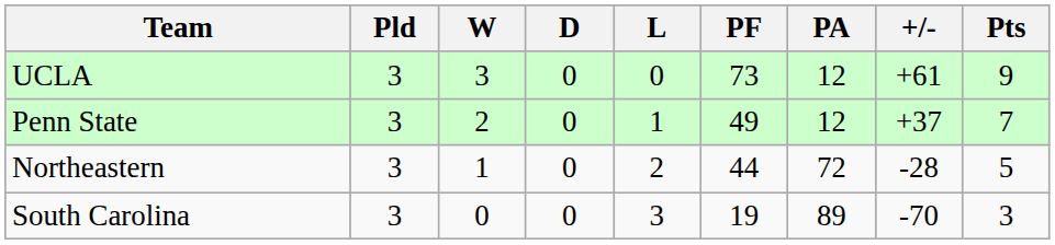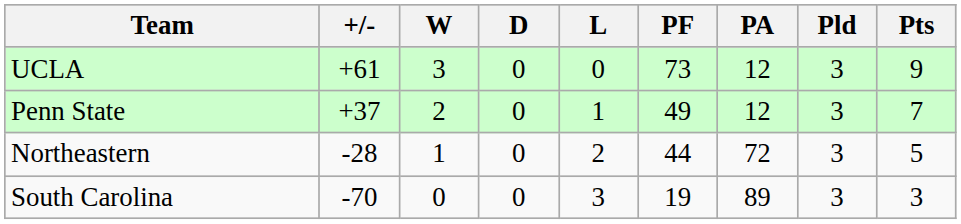 <table class="wikitable" style="text-align: center;">
 <tr>
 <th width="180">Team</th>
-<th width="40">Pld</th>
+<th width="40">+/-</th>
 <th width="40">W</th>
 <th width="40">D</th>
 <th width="40">L</th>
 <th width="40">PF</th>
 <th width="40">PA</th>
-<th width="40">+/-</th>
+<th width="40">Pld</th>
 <th width="40">Pts</th>
 </tr>
 <tr bgcolor=ccffcc>
 <td align=left>UCLA</td>
-<td>3</td>
+<td>+61</td>
 <td>3</td>
 <td>0</td>
 <td>0</td>
 <td>73</td>
 <td>12</td>
-<td>+61</td>
+<td>3</td>
 <td>9</td>
 </tr>
 <tr bgcolor=ccffcc>
 <td align=left>Penn State</td>
-<td>3</td>
+<td>+37</td>
 <td>2</td>
 <td>0</td>
 <td>1</td>
 <td>49</td>
 <td>12</td>
-<td>+37</td>
+<td>3</td>
 <td>7</td>
 </tr>
 <tr>
 <td align=left>Northeastern</td>
-<td>3</td>
+<td>-28</td>
 <td>1</td>
 <td>0</td>
 <td>2</td>
 <td>44</td>
 <td>72</td>
-<td>-28</td>
+<td>3</td>
 <td>5</td>
 </tr>
 <tr>
 <td align=left>South Carolina</td>
-<td>3</td>
+<td>-70</td>
 <td>0</td>
 <td>0</td>
 <td>3</td>
 <td>19</td>
 <td>89</td>
-<td>-70</td>
+<td>3</td>
 <td>3</td>
 </tr>
 </table>
